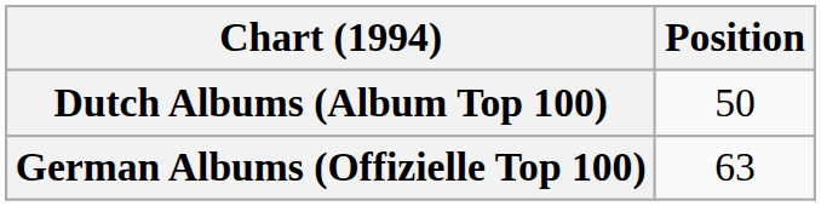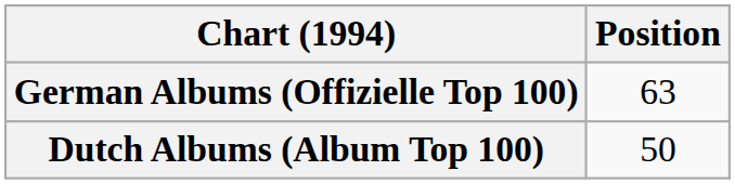 <table class="wikitable sortable plainrowheaders">
 <tr>
 <th>Chart (1994)</th>
 <th>Position</th>
 </tr>
 <tr>
+<th scope="row">German Albums (Offizielle Top 100)</th>
+<td align="center">63</td>
+</tr>
+<tr>
 <th scope="row">Dutch Albums (Album Top 100)</th>
 <td align="center">50</td>
 </tr>
-<tr>
-<th scope="row">German Albums (Offizielle Top 100)</th>
-<td align="center">63</td>
-</tr>
 </table>
